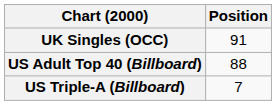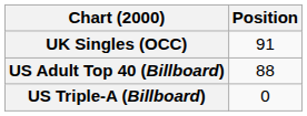 <table class="wikitable sortable plainrowheaders" style="text-align:center">
 <tr>
 <th>Chart (2000)</th>
 <th>Position</th>
 </tr>
 <tr>
 <th scope="row">UK Singles (OCC)</th>
 <td>91</td>
 </tr>
 <tr>
 <th scope="row">US Adult Top 40 (<em>Billboard</em>)</th>
 <td>88</td>
 </tr>
 <tr>
 <th scope="row">US Triple-A (<em>Billboard</em>)</th>
-<td>7</td>
+<td>0</td>
 </tr>
 </table>
